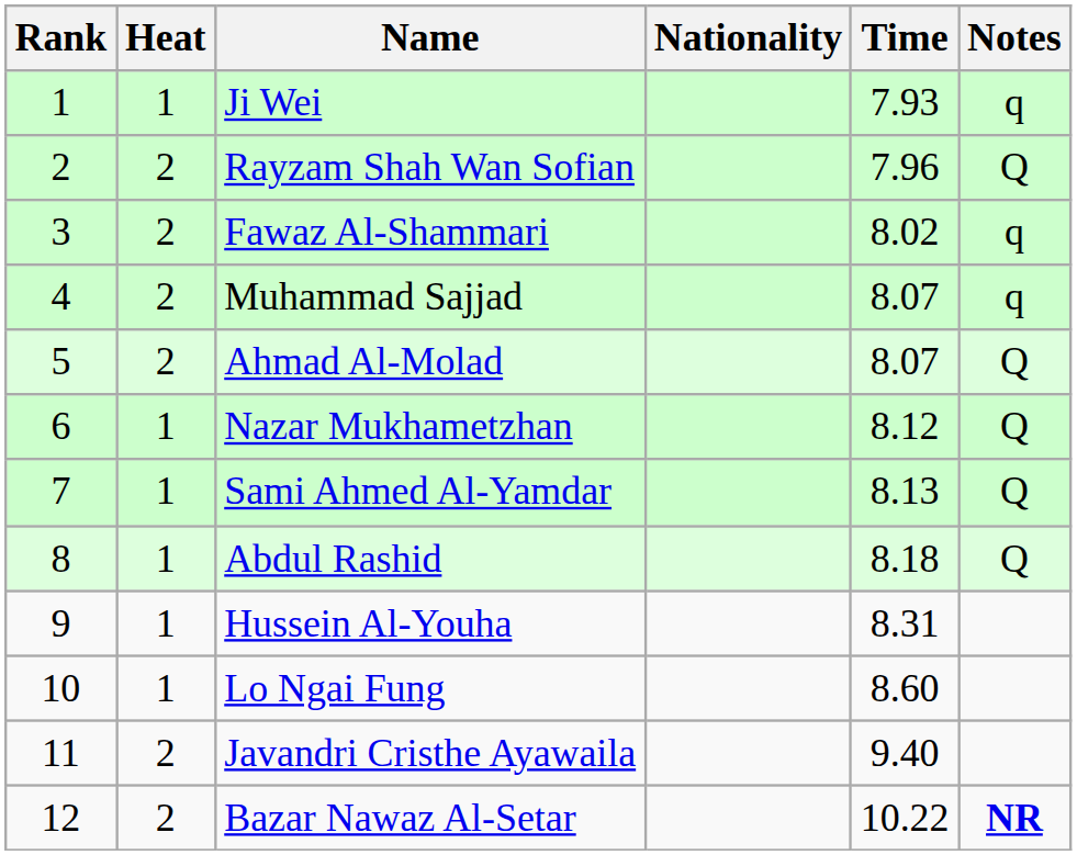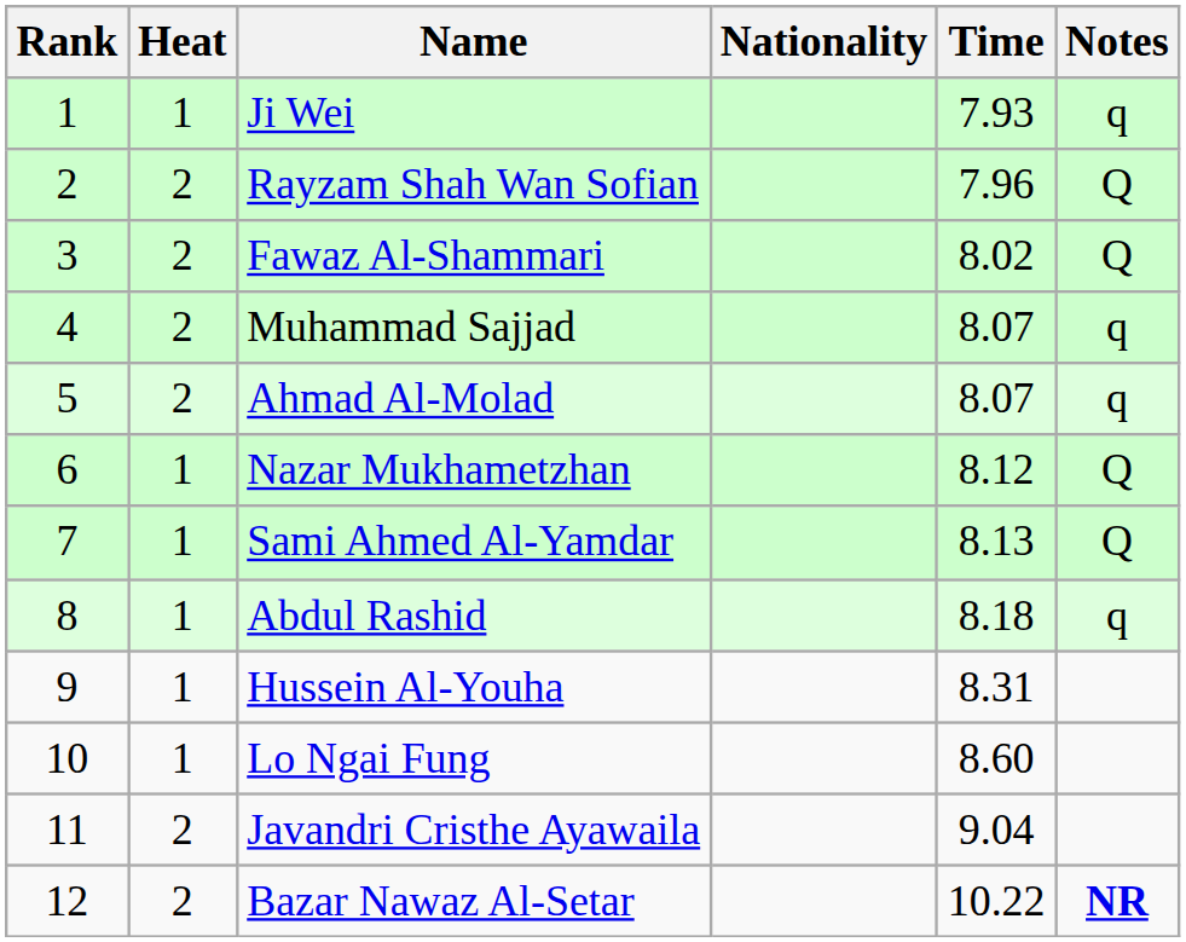 <table class="wikitable sortable" style="text-align:center;font-size:95%">
 <tr>
 <th>Rank</th>
 <th>Heat</th>
 <th>Name</th>
 <th>Nationality</th>
 <th>Time</th>
 <th>Notes</th>
 </tr>
 <tr bgcolor=ccffcc>
 <td>1</td>
 <td>1</td>
 <td align=left><a href='#'>Ji Wei</a></td>
 <td align=left></td>
 <td>7.93</td>
 <td>q</td>
 </tr>
 <tr bgcolor=ccffcc>
 <td>2</td>
 <td>2</td>
 <td align=left><a href='#'>Rayzam Shah Wan Sofian</a></td>
 <td align=left></td>
 <td>7.96</td>
 <td>Q</td>
 </tr>
 <tr bgcolor=ccffcc>
 <td>3</td>
 <td>2</td>
 <td align=left><a href='#'>Fawaz Al-Shammari</a></td>
 <td align=left></td>
 <td>8.02</td>
-<td>q</td>
+<td>Q</td>
 </tr>
 <tr bgcolor=ccffcc>
 <td>4</td>
 <td>2</td>
 <td align=left>Muhammad Sajjad</td>
 <td align=left></td>
 <td>8.07</td>
 <td>q</td>
 </tr>
 <tr bgcolor=ddffdd>
 <td>5</td>
 <td>2</td>
 <td align=left><a href='#'>Ahmad Al-Molad</a></td>
 <td align=left></td>
 <td>8.07</td>
-<td>Q</td>
+<td>q</td>
 </tr>
 <tr bgcolor=ccffcc>
 <td>6</td>
 <td>1</td>
 <td align=left><a href='#'>Nazar Mukhametzhan</a></td>
 <td align=left></td>
 <td>8.12</td>
 <td>Q</td>
 </tr>
 <tr bgcolor=ccffcc>
 <td>7</td>
 <td>1</td>
 <td align=left><a href='#'>Sami Ahmed Al-Yamdar</a></td>
 <td align=left></td>
 <td>8.13</td>
 <td>Q</td>
 </tr>
 <tr bgcolor=ddffdd>
 <td>8</td>
 <td>1</td>
 <td align=left><a href='#'>Abdul Rashid</a></td>
 <td align=left></td>
 <td>8.18</td>
-<td>Q</td>
+<td>q</td>
 </tr>
 <tr>
 <td>9</td>
 <td>1</td>
 <td align=left><a href='#'>Hussein Al-Youha</a></td>
 <td align=left></td>
 <td>8.31</td>
 <td></td>
 </tr>
 <tr>
 <td>10</td>
 <td>1</td>
 <td align=left><a href='#'>Lo Ngai Fung</a></td>
 <td align=left></td>
 <td>8.60</td>
 <td></td>
 </tr>
 <tr>
 <td>11</td>
 <td>2</td>
 <td align=left><a href='#'>Javandri Cristhe Ayawaila</a></td>
 <td align=left></td>
-<td>9.40</td>
+<td>9.04</td>
 <td></td>
 </tr>
 <tr>
 <td>12</td>
 <td>2</td>
 <td align=left><a href='#'>Bazar Nawaz Al-Setar</a></td>
 <td align=left></td>
 <td>10.22</td>
 <td><strong><a href='#'>NR</a></strong></td>
 </tr>
 </table>
